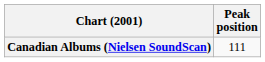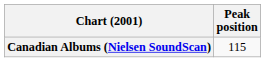 <table class="wikitable plainrowheaders" style="text-align:center">
 <tr>
 <th scope="col">Chart (2001)</th>
 <th scope="col">Peak<br>position</th>
 </tr>
 <tr>
 <th scope="row">Canadian Albums (<a href='#'>Nielsen SoundScan</a>)</th>
-<td>111</td>
+<td>115</td>
 </tr>
 </table>
